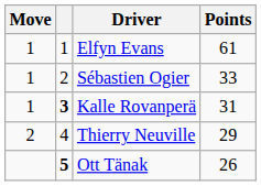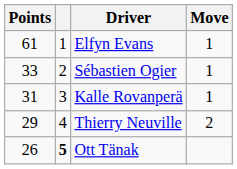 <table class="wikitable" style="font-size:85%;">
 <tr>
-<th>Move</th>
+<th>Points</th>
 <th></th>
 <th>Driver</th>
-<th>Points</th>
+<th>Move</th>
 </tr>
 <tr>
-<td align="center"> 1</td>
+<td align="center">61</td>
 <td align="center">1</td>
 <td><a href='#'>Elfyn Evans</a></td>
-<td align="center">61</td>
+<td align="center"> 1</td>
 </tr>
 <tr>
-<td align="center"> 1</td>
+<td align="center">33</td>
 <td align="center">2</td>
 <td><a href='#'>Sébastien Ogier</a></td>
-<td align="center">33</td>
+<td align="center"> 1</td>
 </tr>
 <tr>
+<td align="center">31</td>
+<td align="center">3</td>
+<td><a href='#'>Kalle Rovanperä</a></td>
 <td align="center"> 1</td>
-<td align="center"><strong>3</strong></td>
-<td><a href='#'>Kalle Rovanperä</a></td>
-<td align="center">31</td>
 </tr>
 <tr>
-<td align="center"> 2</td>
+<td align="center">29</td>
 <td align="center">4</td>
 <td><a href='#'>Thierry Neuville</a></td>
-<td align="center">29</td>
+<td align="center"> 2</td>
 </tr>
 <tr>
-<td align="center"></td>
+<td align="center">26</td>
 <td align="center"><strong>5</strong></td>
 <td><a href='#'>Ott Tänak</a></td>
-<td align="center">26</td>
+<td align="center"></td>
 </tr>
 </table>
